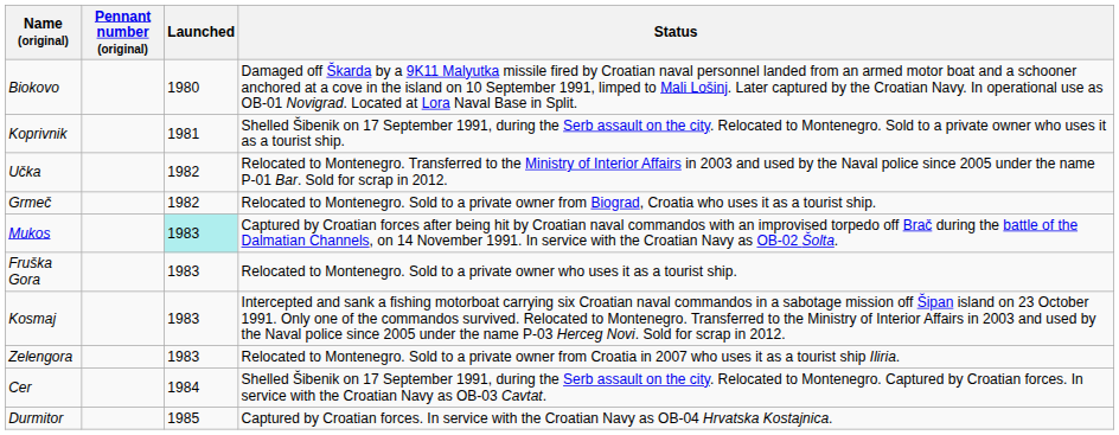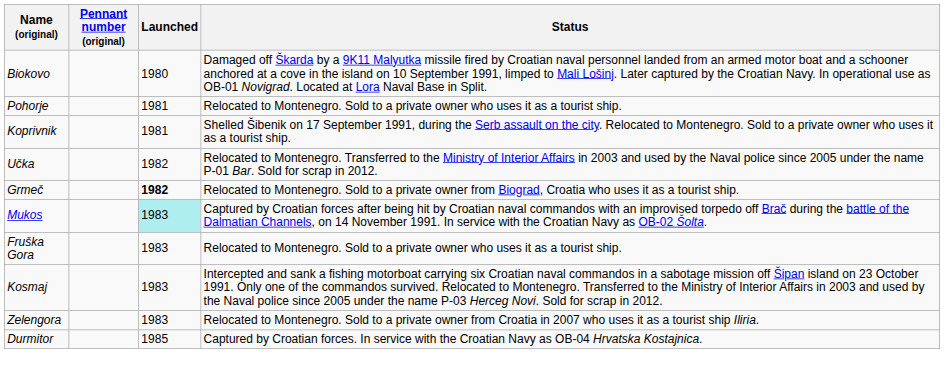 <table class="wikitable">
 <tr>
 <th>Name<br><small>(original)</small></th>
 <th><a href='#'>Pennant number</a><br><small>(original)</small></th>
 <th>Launched</th>
 <th>Status</th>
 </tr>
 <tr>
 <td><em>Biokovo</em></td>
 <td></td>
 <td>1980</td>
 <td>Damaged off <a href='#'>Škarda</a> by a <a href='#'>9K11 Malyutka</a> missile fired by Croatian naval personnel landed from an armed motor boat and a schooner anchored at a cove in the island on 10 September 1991, limped to <a href='#'>Mali Lošinj</a>. Later captured by the Croatian Navy. In operational use as OB-01 <em>Novigrad</em>. Located at <a href='#'>Lora</a> Naval Base in Split.</td>
+</tr>
+<tr>
+<td><em>Pohorje</em></td>
+<td></td>
+<td>1981</td>
+<td>Relocated to Montenegro. Sold to a private owner who uses it as a tourist ship.</td>
 </tr>
 <tr>
 <td><em>Koprivnik</em></td>
 <td></td>
 <td>1981</td>
 <td>Shelled Šibenik on 17 September 1991, during the <a href='#'>Serb assault on the city</a>. Relocated to Montenegro. Sold to a private owner who uses it as a tourist ship.</td>
 </tr>
 <tr>
 <td><em>Učka</em></td>
 <td></td>
 <td>1982</td>
 <td>Relocated to Montenegro. Transferred to the <a href='#'>Ministry of Interior Affairs</a> in 2003 and used by the Naval police since 2005 under the name P-01 <em>Bar</em>. Sold for scrap in 2012.</td>
 </tr>
 <tr>
 <td><em>Grmeč</em></td>
 <td></td>
-<td>1982</td>
+<td><strong>1982</strong></td>
 <td>Relocated to Montenegro. Sold to a private owner from <a href='#'>Biograd</a>, Croatia who uses it as a tourist ship.</td>
 </tr>
 <tr>
 <td><a href='#'><em>Mukos</em></a></td>
 <td></td>
 <td style="background: paleturquoise;">1983</td>
 <td>Captured by Croatian forces after being hit by Croatian naval commandos with an improvised torpedo off <a href='#'>Brač</a> during the <a href='#'>battle of the Dalmatian Channels</a>, on 14 November 1991. In service with the Croatian Navy as <a href='#'>OB-02 <em>Šolta</em></a>.</td>
 </tr>
 <tr>
 <td><em>Fruška Gora</em></td>
 <td></td>
 <td>1983</td>
 <td>Relocated to Montenegro. Sold to a private owner who uses it as a tourist ship.</td>
 </tr>
 <tr>
 <td><em>Kosmaj</em></td>
 <td></td>
 <td>1983</td>
 <td>Intercepted and sank a fishing motorboat carrying six Croatian naval commandos in a sabotage mission off <a href='#'>Šipan</a> island on 23 October 1991. Only one of the commandos survived. Relocated to Montenegro. Transferred to the Ministry of Interior Affairs in 2003 and used by the Naval police since 2005 under the name P-03 <em>Herceg Novi</em>. Sold for scrap in 2012.</td>
 </tr>
 <tr>
 <td><em>Zelengora</em></td>
 <td></td>
 <td>1983</td>
 <td>Relocated to Montenegro. Sold to a private owner from Croatia in 2007 who uses it as a tourist ship <em>Iliria</em>.</td>
 </tr>
 <tr>
-<td><em>Cer</em></td>
-<td></td>
-<td>1984</td>
-<td>Shelled Šibenik on 17 September 1991, during the <a href='#'>Serb assault on the city</a>. Relocated to Montenegro. Captured by Croatian forces. In service with the Croatian Navy as OB-03 <em>Cavtat</em>.</td>
-</tr>
-<tr>
 <td><em>Durmitor</em></td>
 <td></td>
 <td>1985</td>
 <td>Captured by Croatian forces. In service with the Croatian Navy as OB-04 <em>Hrvatska Kostajnica</em>.</td>
 </tr>
 </table>
